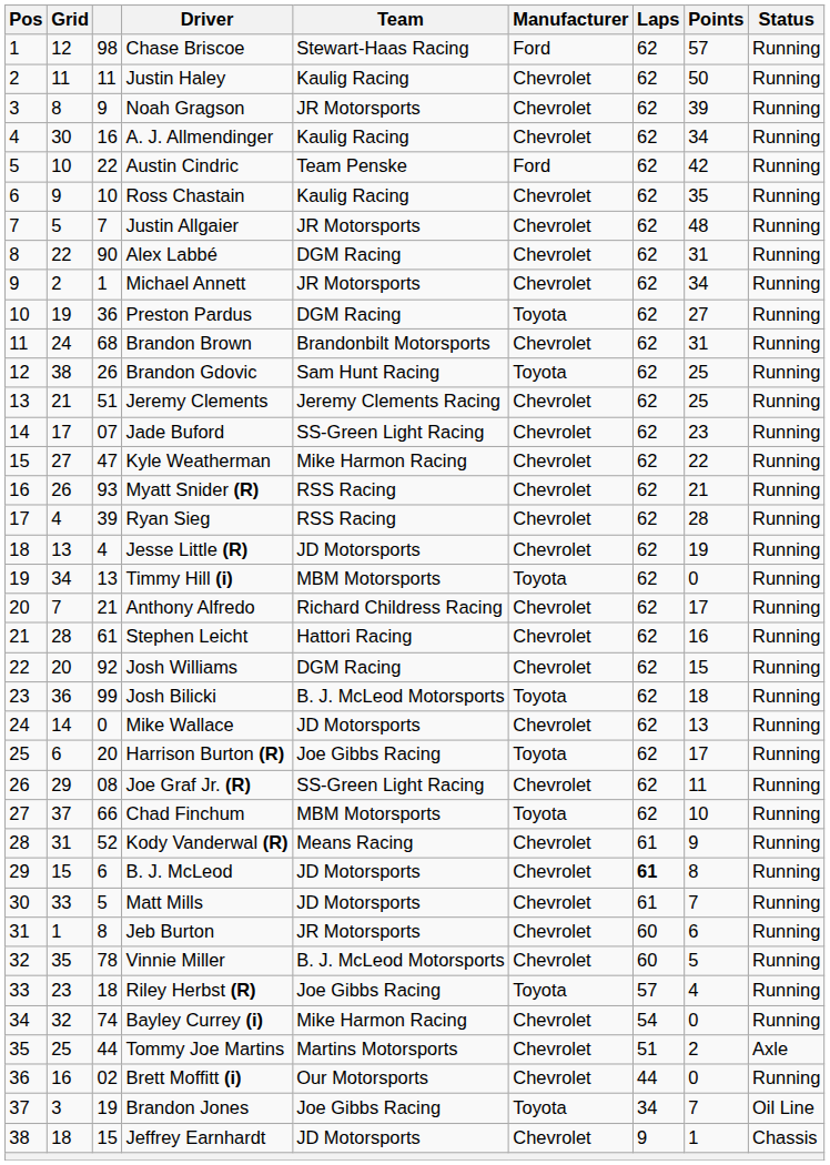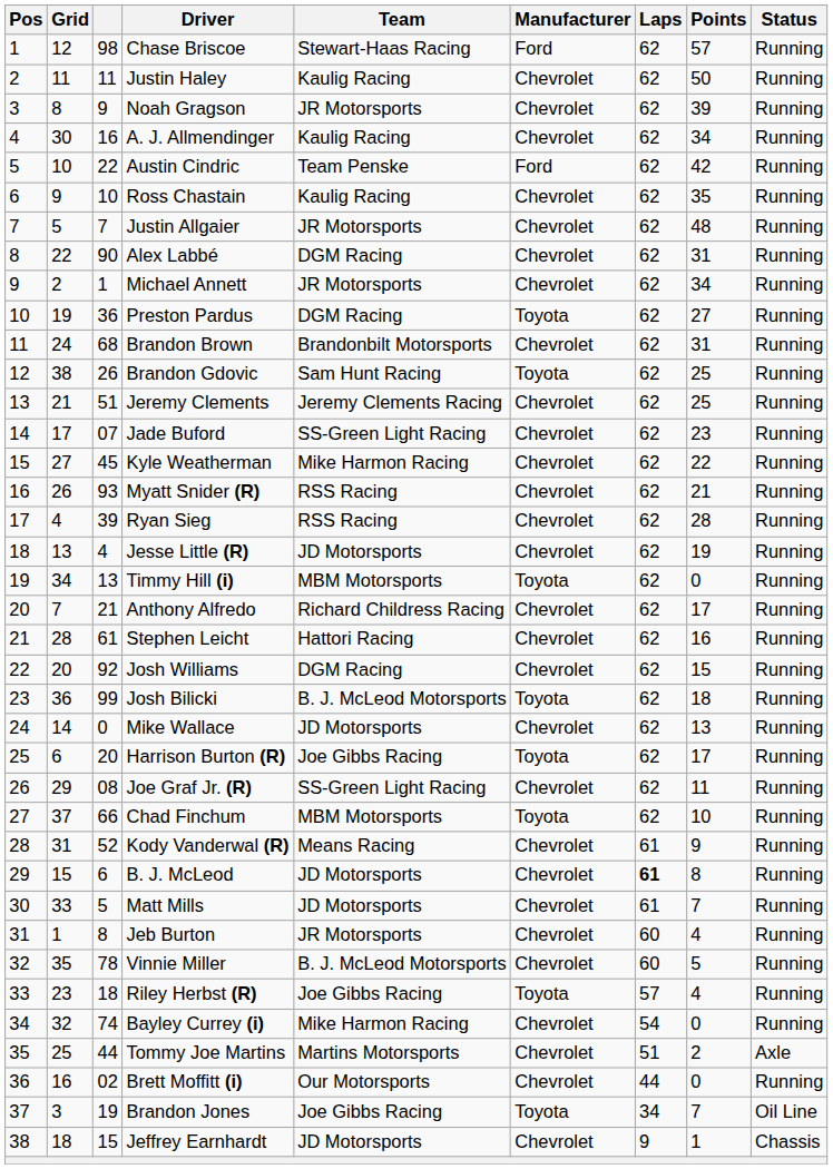 <table class="wikitable" style="font-size:98%">
 <tr>
 <th>Pos</th>
 <th>Grid</th>
 <th></th>
 <th>Driver</th>
 <th>Team</th>
 <th>Manufacturer</th>
 <th>Laps</th>
 <th>Points</th>
 <th>Status</th>
 </tr>
 <tr>
 <td>1</td>
 <td>12</td>
 <td>98</td>
 <td>Chase Briscoe</td>
 <td>Stewart-Haas Racing</td>
 <td>Ford</td>
 <td>62</td>
 <td>57</td>
 <td>Running</td>
 </tr>
 <tr>
 <td>2</td>
 <td>11</td>
 <td>11</td>
 <td>Justin Haley</td>
 <td>Kaulig Racing</td>
 <td>Chevrolet</td>
 <td>62</td>
 <td>50</td>
 <td>Running</td>
 </tr>
 <tr>
 <td>3</td>
 <td>8</td>
 <td>9</td>
 <td>Noah Gragson</td>
 <td>JR Motorsports</td>
 <td>Chevrolet</td>
 <td>62</td>
 <td>39</td>
 <td>Running</td>
 </tr>
 <tr>
 <td>4</td>
 <td>30</td>
 <td>16</td>
 <td>A. J. Allmendinger</td>
 <td>Kaulig Racing</td>
 <td>Chevrolet</td>
 <td>62</td>
 <td>34</td>
 <td>Running</td>
 </tr>
 <tr>
 <td>5</td>
 <td>10</td>
 <td>22</td>
 <td>Austin Cindric</td>
 <td>Team Penske</td>
 <td>Ford</td>
 <td>62</td>
 <td>42</td>
 <td>Running</td>
 </tr>
 <tr>
 <td>6</td>
 <td>9</td>
 <td>10</td>
 <td>Ross Chastain</td>
 <td>Kaulig Racing</td>
 <td>Chevrolet</td>
 <td>62</td>
 <td>35</td>
 <td>Running</td>
 </tr>
 <tr>
 <td>7</td>
 <td>5</td>
 <td>7</td>
 <td>Justin Allgaier</td>
 <td>JR Motorsports</td>
 <td>Chevrolet</td>
 <td>62</td>
 <td>48</td>
 <td>Running</td>
 </tr>
 <tr>
 <td>8</td>
 <td>22</td>
 <td>90</td>
 <td>Alex Labbé</td>
 <td>DGM Racing</td>
 <td>Chevrolet</td>
 <td>62</td>
 <td>31</td>
 <td>Running</td>
 </tr>
 <tr>
 <td>9</td>
 <td>2</td>
 <td>1</td>
 <td>Michael Annett</td>
 <td>JR Motorsports</td>
 <td>Chevrolet</td>
 <td>62</td>
 <td>34</td>
 <td>Running</td>
 </tr>
 <tr>
 <td>10</td>
 <td>19</td>
 <td>36</td>
 <td>Preston Pardus</td>
 <td>DGM Racing</td>
 <td>Toyota</td>
 <td>62</td>
 <td>27</td>
 <td>Running</td>
 </tr>
 <tr>
 <td>11</td>
 <td>24</td>
 <td>68</td>
 <td>Brandon Brown</td>
 <td>Brandonbilt Motorsports</td>
 <td>Chevrolet</td>
 <td>62</td>
 <td>31</td>
 <td>Running</td>
 </tr>
 <tr>
 <td>12</td>
 <td>38</td>
 <td>26</td>
 <td>Brandon Gdovic</td>
 <td>Sam Hunt Racing</td>
 <td>Toyota</td>
 <td>62</td>
 <td>25</td>
 <td>Running</td>
 </tr>
 <tr>
 <td>13</td>
 <td>21</td>
 <td>51</td>
 <td>Jeremy Clements</td>
 <td>Jeremy Clements Racing</td>
 <td>Chevrolet</td>
 <td>62</td>
 <td>25</td>
 <td>Running</td>
 </tr>
 <tr>
 <td>14</td>
 <td>17</td>
 <td>07</td>
 <td>Jade Buford</td>
 <td>SS-Green Light Racing</td>
 <td>Chevrolet</td>
 <td>62</td>
 <td>23</td>
 <td>Running</td>
 </tr>
 <tr>
 <td>15</td>
 <td>27</td>
-<td>47</td>
+<td>45</td>
 <td>Kyle Weatherman</td>
 <td>Mike Harmon Racing</td>
 <td>Chevrolet</td>
 <td>62</td>
 <td>22</td>
 <td>Running</td>
 </tr>
 <tr>
 <td>16</td>
 <td>26</td>
 <td>93</td>
 <td>Myatt Snider <strong>(R)</strong></td>
 <td>RSS Racing</td>
 <td>Chevrolet</td>
 <td>62</td>
 <td>21</td>
 <td>Running</td>
 </tr>
 <tr>
 <td>17</td>
 <td>4</td>
 <td>39</td>
 <td>Ryan Sieg</td>
 <td>RSS Racing</td>
 <td>Chevrolet</td>
 <td>62</td>
 <td>28</td>
 <td>Running</td>
 </tr>
 <tr>
 <td>18</td>
 <td>13</td>
 <td>4</td>
 <td>Jesse Little <strong>(R)</strong></td>
 <td>JD Motorsports</td>
 <td>Chevrolet</td>
 <td>62</td>
 <td>19</td>
 <td>Running</td>
 </tr>
 <tr>
 <td>19</td>
 <td>34</td>
 <td>13</td>
 <td>Timmy Hill <strong>(i)</strong></td>
 <td>MBM Motorsports</td>
 <td>Toyota</td>
 <td>62</td>
 <td>0</td>
 <td>Running</td>
 </tr>
 <tr>
 <td>20</td>
 <td>7</td>
 <td>21</td>
 <td>Anthony Alfredo</td>
 <td>Richard Childress Racing</td>
 <td>Chevrolet</td>
 <td>62</td>
 <td>17</td>
 <td>Running</td>
 </tr>
 <tr>
 <td>21</td>
 <td>28</td>
 <td>61</td>
 <td>Stephen Leicht</td>
 <td>Hattori Racing</td>
 <td>Chevrolet</td>
 <td>62</td>
 <td>16</td>
 <td>Running</td>
 </tr>
 <tr>
 <td>22</td>
 <td>20</td>
 <td>92</td>
 <td>Josh Williams</td>
 <td>DGM Racing</td>
 <td>Chevrolet</td>
 <td>62</td>
 <td>15</td>
 <td>Running</td>
 </tr>
 <tr>
 <td>23</td>
 <td>36</td>
 <td>99</td>
 <td>Josh Bilicki</td>
 <td>B. J. McLeod Motorsports</td>
 <td>Toyota</td>
 <td>62</td>
 <td>18</td>
 <td>Running</td>
 </tr>
 <tr>
 <td>24</td>
 <td>14</td>
 <td>0</td>
 <td>Mike Wallace</td>
 <td>JD Motorsports</td>
 <td>Chevrolet</td>
 <td>62</td>
 <td>13</td>
 <td>Running</td>
 </tr>
 <tr>
 <td>25</td>
 <td>6</td>
 <td>20</td>
 <td>Harrison Burton <strong>(R)</strong></td>
 <td>Joe Gibbs Racing</td>
 <td>Toyota</td>
 <td>62</td>
 <td>17</td>
 <td>Running</td>
 </tr>
 <tr>
 <td>26</td>
 <td>29</td>
 <td>08</td>
 <td>Joe Graf Jr. <strong>(R)</strong></td>
 <td>SS-Green Light Racing</td>
 <td>Chevrolet</td>
 <td>62</td>
 <td>11</td>
 <td>Running</td>
 </tr>
 <tr>
 <td>27</td>
 <td>37</td>
 <td>66</td>
 <td>Chad Finchum</td>
 <td>MBM Motorsports</td>
 <td>Toyota</td>
 <td>62</td>
 <td>10</td>
 <td>Running</td>
 </tr>
 <tr>
 <td>28</td>
 <td>31</td>
 <td>52</td>
 <td>Kody Vanderwal <strong>(R)</strong></td>
 <td>Means Racing</td>
 <td>Chevrolet</td>
 <td>61</td>
 <td>9</td>
 <td>Running</td>
 </tr>
 <tr>
 <td>29</td>
 <td>15</td>
 <td>6</td>
 <td>B. J. McLeod</td>
 <td>JD Motorsports</td>
 <td>Chevrolet</td>
 <td><strong>61</strong></td>
 <td>8</td>
 <td>Running</td>
 </tr>
 <tr>
 <td>30</td>
 <td>33</td>
 <td>5</td>
 <td>Matt Mills</td>
 <td>JD Motorsports</td>
 <td>Chevrolet</td>
 <td>61</td>
 <td>7</td>
 <td>Running</td>
 </tr>
 <tr>
 <td>31</td>
 <td>1</td>
 <td>8</td>
 <td>Jeb Burton</td>
 <td>JR Motorsports</td>
 <td>Chevrolet</td>
 <td>60</td>
-<td>6</td>
+<td>4</td>
 <td>Running</td>
 </tr>
 <tr>
 <td>32</td>
 <td>35</td>
 <td>78</td>
 <td>Vinnie Miller</td>
 <td>B. J. McLeod Motorsports</td>
 <td>Chevrolet</td>
 <td>60</td>
 <td>5</td>
 <td>Running</td>
 </tr>
 <tr>
 <td>33</td>
 <td>23</td>
 <td>18</td>
 <td>Riley Herbst <strong>(R)</strong></td>
 <td>Joe Gibbs Racing</td>
 <td>Toyota</td>
 <td>57</td>
 <td>4</td>
 <td>Running</td>
 </tr>
 <tr>
 <td>34</td>
 <td>32</td>
 <td>74</td>
 <td>Bayley Currey <strong>(i)</strong></td>
 <td>Mike Harmon Racing</td>
 <td>Chevrolet</td>
 <td>54</td>
 <td>0</td>
 <td>Running</td>
 </tr>
 <tr>
 <td>35</td>
 <td>25</td>
 <td>44</td>
 <td>Tommy Joe Martins</td>
 <td>Martins Motorsports</td>
 <td>Chevrolet</td>
 <td>51</td>
 <td>2</td>
 <td>Axle</td>
 </tr>
 <tr>
 <td>36</td>
 <td>16</td>
 <td>02</td>
 <td>Brett Moffitt <strong>(i)</strong></td>
 <td>Our Motorsports</td>
 <td>Chevrolet</td>
 <td>44</td>
 <td>0</td>
 <td>Running</td>
 </tr>
 <tr>
 <td>37</td>
 <td>3</td>
 <td>19</td>
 <td>Brandon Jones</td>
 <td>Joe Gibbs Racing</td>
 <td>Toyota</td>
 <td>34</td>
 <td>7</td>
 <td>Oil Line</td>
 </tr>
 <tr>
 <td>38</td>
 <td>18</td>
 <td>15</td>
 <td>Jeffrey Earnhardt</td>
 <td>JD Motorsports</td>
 <td>Chevrolet</td>
 <td>9</td>
 <td>1</td>
 <td>Chassis</td>
 </tr>
 <tr>
 <th colspan="9"></th>
 </tr>
 <tr>
 </tr>
 </table>
